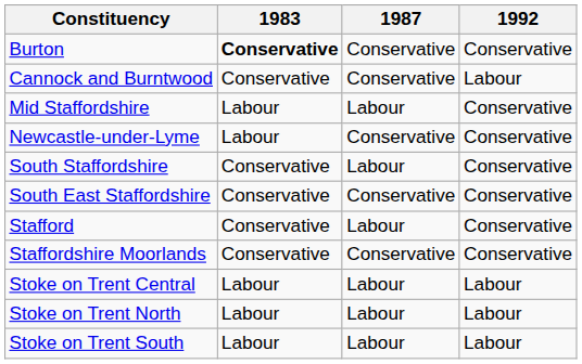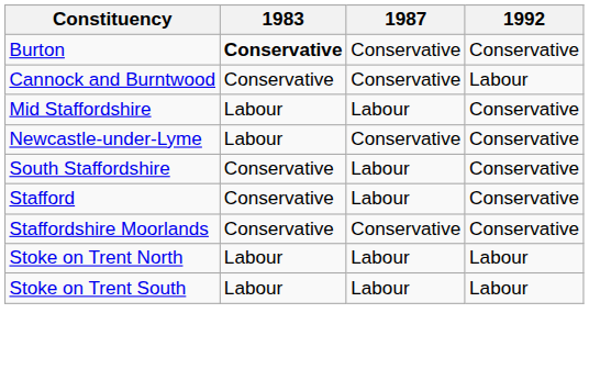 <table class="wikitable">
 <tr>
 <th>Constituency</th>
 <th>1983</th>
 <th>1987</th>
 <th>1992</th>
 </tr>
 <tr>
 <td><a href='#'>Burton</a></td>
 <td bgcolor=><strong>Conservative</strong></td>
 <td bgcolor=>Conservative</td>
 <td bgcolor=>Conservative</td>
 </tr>
 <tr>
 <td><a href='#'>Cannock and Burntwood</a></td>
 <td bgcolor=>Conservative</td>
 <td bgcolor=>Conservative</td>
 <td bgcolor=>Labour</td>
 </tr>
 <tr>
 <td><a href='#'>Mid Staffordshire</a></td>
 <td bgcolor=>Labour</td>
 <td bgcolor=>Labour</td>
 <td bgcolor=>Conservative</td>
 </tr>
 <tr>
 <td><a href='#'>Newcastle-under-Lyme</a></td>
 <td bgcolor=>Labour</td>
 <td bgcolor=>Conservative</td>
 <td bgcolor=>Conservative</td>
 </tr>
 <tr>
 <td><a href='#'>South Staffordshire</a></td>
 <td bgcolor=>Conservative</td>
 <td bgcolor=>Labour</td>
 <td bgcolor=>Conservative</td>
 </tr>
 <tr>
-<td><a href='#'>South East Staffordshire</a></td>
-<td bgcolor=>Conservative</td>
-<td bgcolor=>Conservative</td>
-<td bgcolor=>Conservative</td>
-</tr>
-<tr>
 <td><a href='#'>Stafford</a></td>
 <td bgcolor=>Conservative</td>
 <td bgcolor=>Labour</td>
 <td bgcolor=>Conservative</td>
 </tr>
 <tr>
 <td><a href='#'>Staffordshire Moorlands</a></td>
 <td bgcolor=>Conservative</td>
 <td bgcolor=>Conservative</td>
 <td bgcolor=>Conservative</td>
-</tr>
-<tr>
-<td><a href='#'>Stoke on Trent Central</a></td>
-<td bgcolor=>Labour</td>
-<td bgcolor=>Labour</td>
-<td bgcolor=>Labour</td>
 </tr>
 <tr>
 <td><a href='#'>Stoke on Trent North</a></td>
 <td bgcolor=>Labour</td>
 <td bgcolor=>Labour</td>
 <td bgcolor=>Labour</td>
 </tr>
 <tr>
 <td><a href='#'>Stoke on Trent South</a></td>
 <td bgcolor=>Labour</td>
 <td bgcolor=>Labour</td>
 <td bgcolor=>Labour</td>
 </tr>
 </table>
